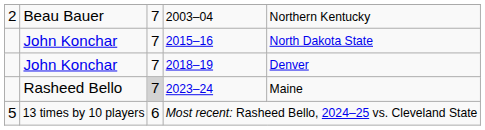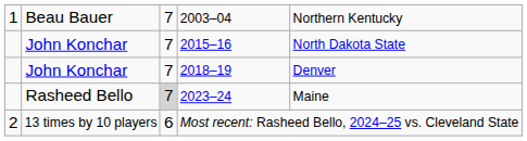 <table class="wikitable">
 <tr>
 </tr>
 <tr>
-<td>2</td>
+<td>1</td>
 <td>Beau Bauer</td>
 <td>7</td>
 <td style="font-size:80%;">2003–04</td>
 <td style="font-size:80%;">Northern Kentucky</td>
 </tr>
 <tr>
 <td></td>
 <td><a href='#'>John Konchar</a></td>
 <td>7</td>
 <td style="font-size:80%;"><a href='#'>2015–16</a></td>
 <td style="font-size:80%;"><a href='#'>North Dakota State</a></td>
 </tr>
 <tr>
 <td></td>
 <td><a href='#'>John Konchar</a></td>
 <td>7</td>
 <td style="font-size:80%;"><a href='#'>2018–19</a></td>
 <td style="font-size:80%;"><a href='#'>Denver</a></td>
 </tr>
 <tr>
 <td></td>
 <td>Rasheed Bello</td>
 <td style="background: lightgrey;">7</td>
 <td style="font-size:80%;"><a href='#'>2023–24</a></td>
 <td style="font-size:80%;">Maine</td>
 </tr>
 <tr>
-<td>5</td>
+<td>2</td>
 <td style="font-size:80%;">13 times by 10 players</td>
 <td>6</td>
 <td style="font-size:80%;" colspan=2><em>Most recent:</em> Rasheed Bello, <a href='#'>2024–25</a> vs. Cleveland State</td>
 </tr>
 </table>
